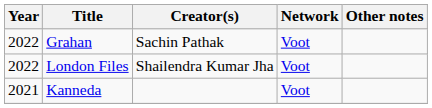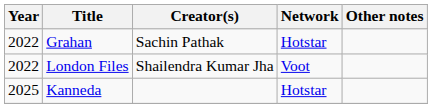 <table class="wikitable">
 <tr style="background:#ccc; text-align:center;">
 <th>Year</th>
 <th>Title</th>
 <th>Creator(s)</th>
 <th>Network</th>
 <th>Other notes</th>
 </tr>
 <tr>
 <td>2022</td>
 <td><a href='#'>Grahan</a></td>
 <td>Sachin Pathak</td>
-<td><a href='#'>Voot</a></td>
+<td><a href='#'>Hotstar</a></td>
 <td></td>
 </tr>
 <tr>
 <td>2022</td>
 <td><a href='#'>London Files</a></td>
 <td>Shailendra Kumar Jha</td>
 <td><a href='#'>Voot</a></td>
 <td></td>
 </tr>
 <tr>
-<td>2021</td>
+<td>2025</td>
 <td><a href='#'>Kanneda</a></td>
 <td></td>
-<td><a href='#'>Voot</a></td>
+<td><a href='#'>Hotstar</a></td>
 <td></td>
 </tr>
 <tr>
 </tr>
 </table>
